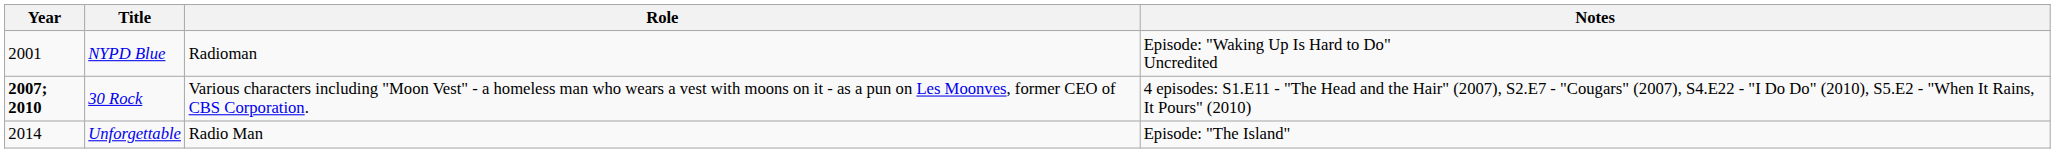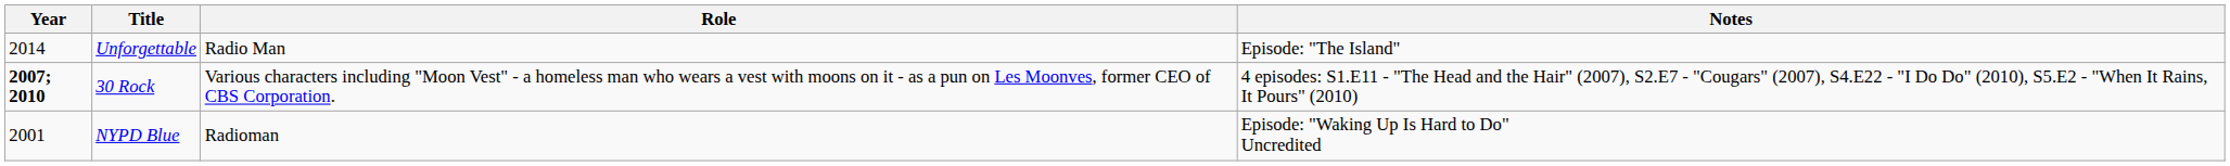 <table class="wikitable sortable">
 <tr>
 <th>Year</th>
 <th>Title</th>
 <th>Role</th>
 <th>Notes</th>
 </tr>
 <tr>
-<td>2001</td>
-<td><em><a href='#'>NYPD Blue</a></em></td>
-<td>Radioman</td>
-<td>Episode: "Waking Up Is Hard to Do"<br>Uncredited</td>
+<td>2014</td>
+<td><em><a href='#'>Unforgettable</a></em></td>
+<td>Radio Man</td>
+<td>Episode: "The Island"</td>
 </tr>
 <tr>
 <td><strong>2007; 2010</strong></td>
 <td><em><a href='#'>30 Rock</a></em></td>
 <td>Various characters including "Moon Vest" - a homeless man who wears a vest with moons on it - as a pun on <a href='#'>Les Moonves</a>, former CEO of <a href='#'>CBS Corporation</a>.</td>
 <td>4 episodes: S1.E11 - "The Head and the Hair" (2007), S2.E7 - "Cougars" (2007), S4.E22 - "I Do Do" (2010), S5.E2 - "When It Rains, It Pours" (2010)</td>
 </tr>
 <tr>
-<td>2014</td>
-<td><em><a href='#'>Unforgettable</a></em></td>
-<td>Radio Man</td>
-<td>Episode: "The Island"</td>
+<td>2001</td>
+<td><em><a href='#'>NYPD Blue</a></em></td>
+<td>Radioman</td>
+<td>Episode: "Waking Up Is Hard to Do"<br>Uncredited</td>
 </tr>
 </table>
